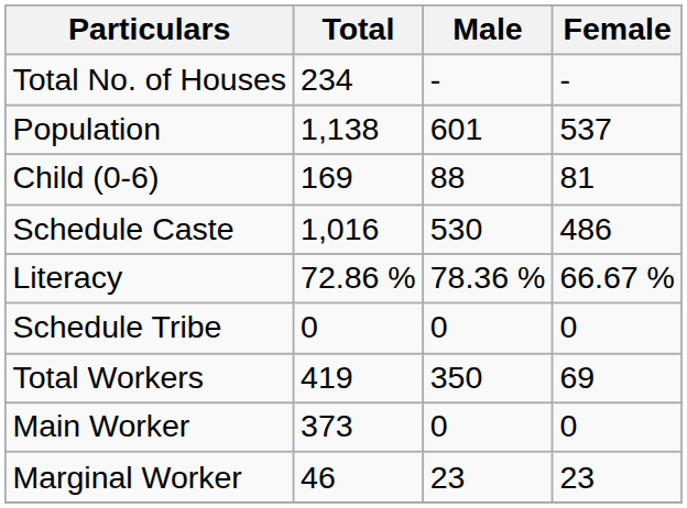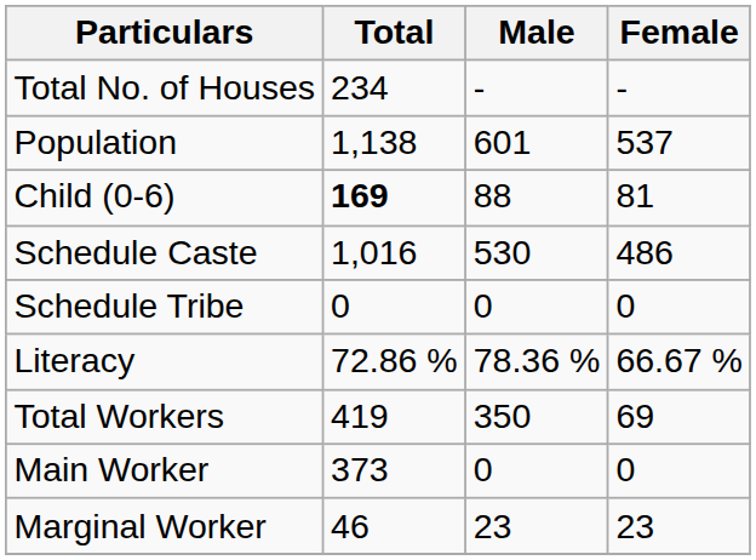 <table class="wikitable sortable">
 <tr>
 <th>Particulars</th>
 <th>Total</th>
 <th>Male</th>
 <th>Female</th>
 </tr>
 <tr>
 <td>Total No. of Houses</td>
 <td>234</td>
 <td>-</td>
 <td>-</td>
 </tr>
 <tr>
 <td>Population</td>
 <td>1,138</td>
 <td>601</td>
 <td>537</td>
 </tr>
 <tr>
 <td>Child (0-6)</td>
-<td>169</td>
+<td><strong>169</strong></td>
 <td>88</td>
 <td>81</td>
 </tr>
 <tr>
 <td>Schedule Caste</td>
 <td>1,016</td>
 <td>530</td>
 <td>486</td>
 </tr>
 <tr>
+<td>Schedule Tribe</td>
+<td>0</td>
+<td>0</td>
+<td>0</td>
+</tr>
+<tr>
 <td>Literacy</td>
 <td>72.86 %</td>
 <td>78.36 %</td>
 <td>66.67 %</td>
-</tr>
-<tr>
-<td>Schedule Tribe</td>
-<td>0</td>
-<td>0</td>
-<td>0</td>
 </tr>
 <tr>
 <td>Total Workers</td>
 <td>419</td>
 <td>350</td>
 <td>69</td>
 </tr>
 <tr>
 <td>Main Worker</td>
 <td>373</td>
 <td>0</td>
 <td>0</td>
 </tr>
 <tr>
 <td>Marginal Worker</td>
 <td>46</td>
 <td>23</td>
 <td>23</td>
 </tr>
 <tr>
 </tr>
 </table>
